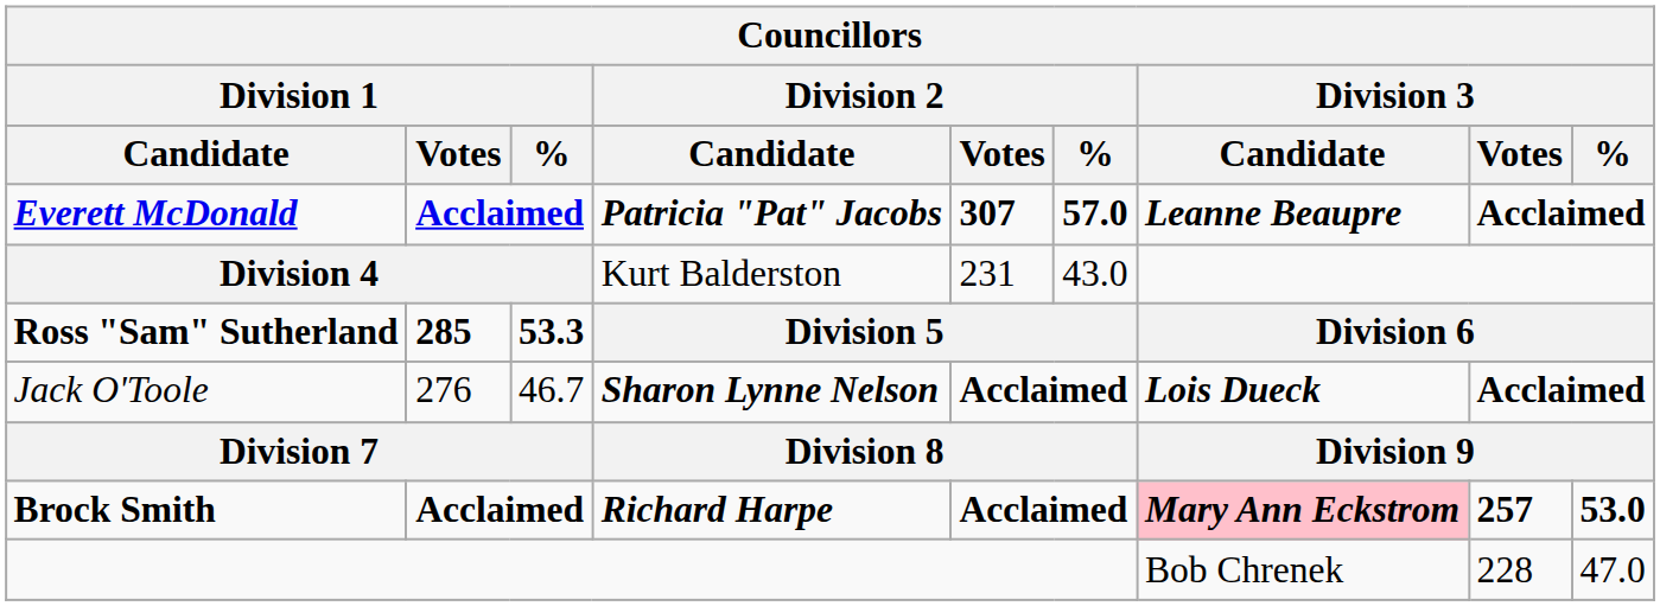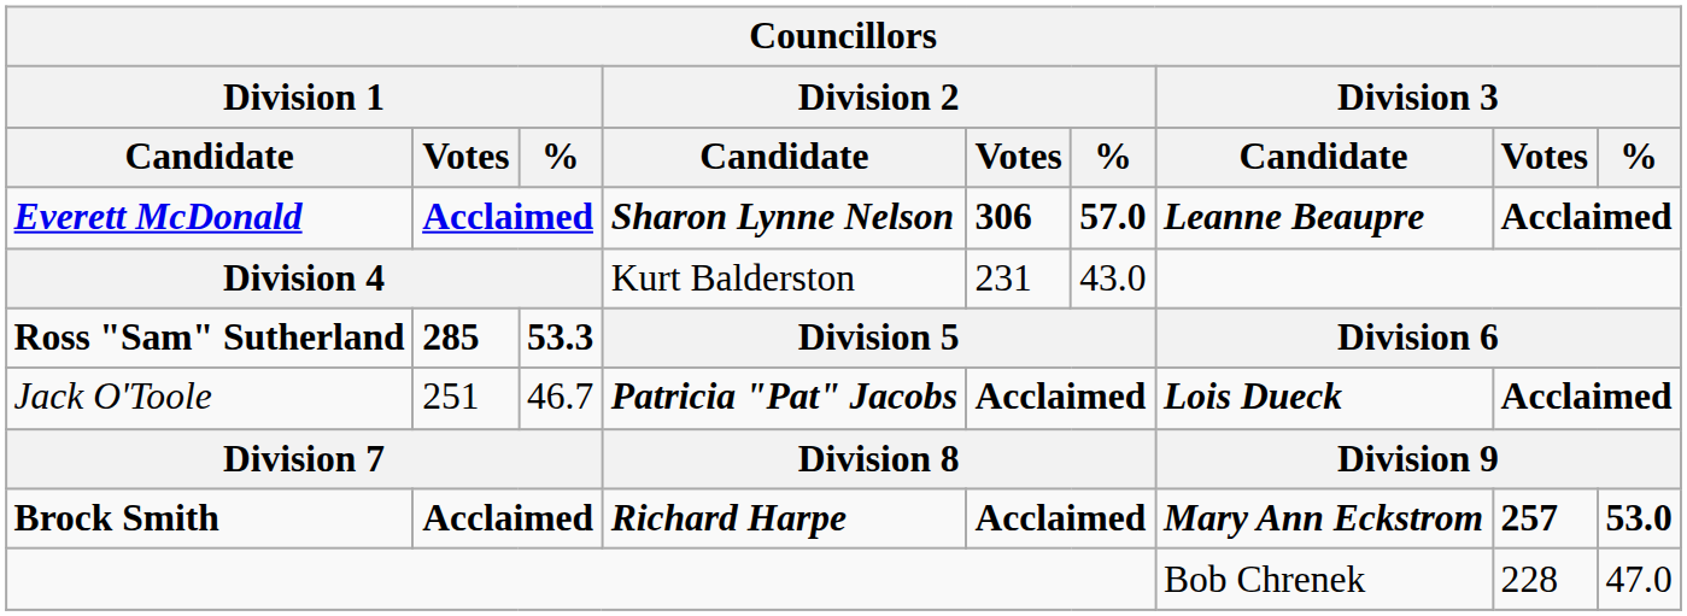 <table class="wikitable collapsible collapsed" align="right">
 <tr>
 <th colspan=9>Councillors</th>
 </tr>
 <tr>
 <th colspan=3>Division 1</th>
 <th colspan=3>Division 2</th>
 <th colspan=3>Division 3</th>
 </tr>
 <tr>
 <th>Candidate</th>
 <th>Votes</th>
 <th>%</th>
 <th>Candidate</th>
 <th>Votes</th>
 <th>%</th>
 <th>Candidate</th>
 <th>Votes</th>
 <th>%</th>
 </tr>
 <tr>
 <td><strong><em><a href='#'>Everett McDonald</a></em></strong></td>
 <td colspan=2><strong><a href='#'>Acclaimed</a></strong></td>
-<td><strong><em>Patricia "Pat" Jacobs</em></strong></td>
-<td><strong>307</strong></td>
+<td><strong><em>Sharon Lynne Nelson</em></strong></td>
+<td><strong>306</strong></td>
 <td><strong>57.0</strong></td>
 <td><strong><em>Leanne Beaupre</em></strong></td>
 <td colspan=2><strong>Acclaimed</strong></td>
 </tr>
 <tr>
 <th colspan=3>Division 4</th>
 <td>Kurt Balderston</td>
 <td>231</td>
 <td>43.0</td>
 </tr>
 <tr>
 <td><strong>Ross "Sam" Sutherland</strong></td>
 <td><strong>285</strong></td>
 <td><strong>53.3</strong></td>
 <th colspan=3>Division 5</th>
 <th colspan=3>Division 6</th>
 </tr>
 <tr>
 <td><em>Jack O'Toole</em></td>
-<td>276</td>
+<td>251</td>
 <td>46.7</td>
-<td><strong><em>Sharon Lynne Nelson</em></strong></td>
+<td><strong><em>Patricia "Pat" Jacobs</em></strong></td>
 <td colspan=2><strong>Acclaimed</strong></td>
 <td><strong><em>Lois Dueck</em></strong></td>
 <td colspan=2><strong>Acclaimed</strong></td>
 </tr>
 <tr>
 <th colspan=3>Division 7</th>
 <th colspan=3>Division 8</th>
 <th colspan=3>Division 9</th>
 </tr>
 <tr>
 <td><strong>Brock Smith</strong></td>
 <td colspan=2><strong>Acclaimed</strong></td>
 <td><strong><em>Richard Harpe</em></strong></td>
 <td colspan=2><strong>Acclaimed</strong></td>
-<td style="background: pink;"><strong><em>Mary Ann Eckstrom</em></strong></td>
+<td><strong><em>Mary Ann Eckstrom</em></strong></td>
 <td><strong>257</strong></td>
 <td><strong>53.0</strong></td>
 </tr>
 <tr>
 <td colspan=6></td>
 <td>Bob Chrenek</td>
 <td>228</td>
 <td>47.0</td>
 </tr>
 </table>
